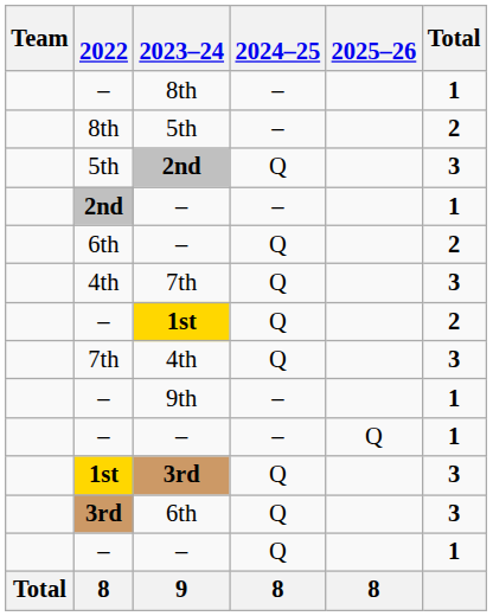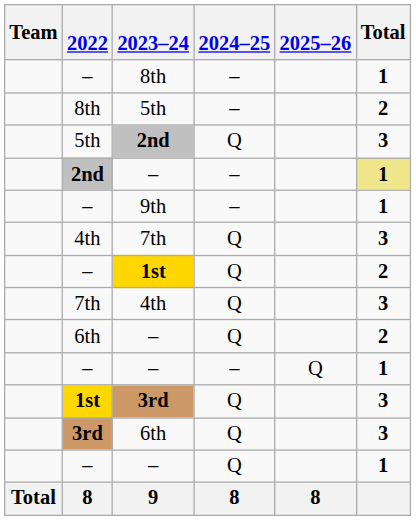 <table class="wikitable" style="text-align: center">
 <tr>
 <th>Team</th>
 <th><br><a href='#'>2022</a></th>
 <th><br><a href='#'>2023–24</a></th>
 <th><br><a href='#'>2024–25</a></th>
 <th><br><a href='#'>2025–26</a></th>
 <th>Total</th>
 </tr>
 <tr>
 <td align=left></td>
 <td>–</td>
 <td>8th</td>
 <td>–</td>
 <td></td>
 <td><strong>1</strong></td>
 </tr>
 <tr>
 <td align=left></td>
 <td>8th</td>
 <td>5th</td>
 <td>–</td>
 <td></td>
 <td><strong>2</strong></td>
 </tr>
 <tr>
 <td align=left></td>
 <td>5th</td>
 <td bgcolor=silver><strong>2nd</strong></td>
 <td>Q</td>
 <td></td>
 <td><strong>3</strong></td>
 </tr>
 <tr>
 <td align=left></td>
 <td bgcolor=silver><strong>2nd</strong></td>
 <td>–</td>
 <td>–</td>
 <td></td>
-<td><strong>1</strong></td>
+<td style="background: khaki;"><strong>1</strong></td>
 </tr>
 <tr>
 <td align=left></td>
-<td>6th</td>
 <td>–</td>
-<td>Q</td>
+<td>9th</td>
+<td>–</td>
 <td></td>
-<td><strong>2</strong></td>
+<td><strong>1</strong></td>
 </tr>
 <tr>
 <td align=left></td>
 <td>4th</td>
 <td>7th</td>
 <td>Q</td>
 <td></td>
 <td><strong>3</strong></td>
 </tr>
 <tr>
 <td align=left></td>
 <td>–</td>
 <td bgcolor=gold><strong>1st</strong> </td>
 <td>Q</td>
 <td></td>
 <td><strong>2</strong></td>
 </tr>
 <tr>
 <td align=left></td>
 <td>7th</td>
 <td>4th</td>
 <td>Q</td>
 <td></td>
 <td><strong>3</strong></td>
 </tr>
 <tr>
 <td align=left></td>
+<td>6th</td>
 <td>–</td>
-<td>9th</td>
-<td>–</td>
+<td>Q</td>
 <td></td>
-<td><strong>1</strong></td>
+<td><strong>2</strong></td>
 </tr>
 <tr>
 <td align=left></td>
 <td>–</td>
 <td>–</td>
 <td>–</td>
 <td>Q</td>
 <td><strong>1</strong></td>
 </tr>
 <tr>
 <td align=left></td>
 <td bgcolor=gold><strong>1st</strong> </td>
 <td bgcolor=cc9966><strong>3rd</strong></td>
 <td>Q</td>
 <td></td>
 <td><strong>3</strong></td>
 </tr>
 <tr>
 <td align=left></td>
 <td bgcolor=cc9966><strong>3rd</strong></td>
 <td>6th</td>
 <td>Q</td>
 <td></td>
 <td><strong>3</strong></td>
 </tr>
 <tr>
 <td align=left></td>
 <td>–</td>
 <td>–</td>
 <td>Q</td>
 <td></td>
 <td><strong>1</strong></td>
 </tr>
 <tr>
 <th>Total</th>
 <th>8</th>
 <th>9</th>
 <th>8</th>
 <th>8</th>
 <th></th>
 </tr>
 </table>
